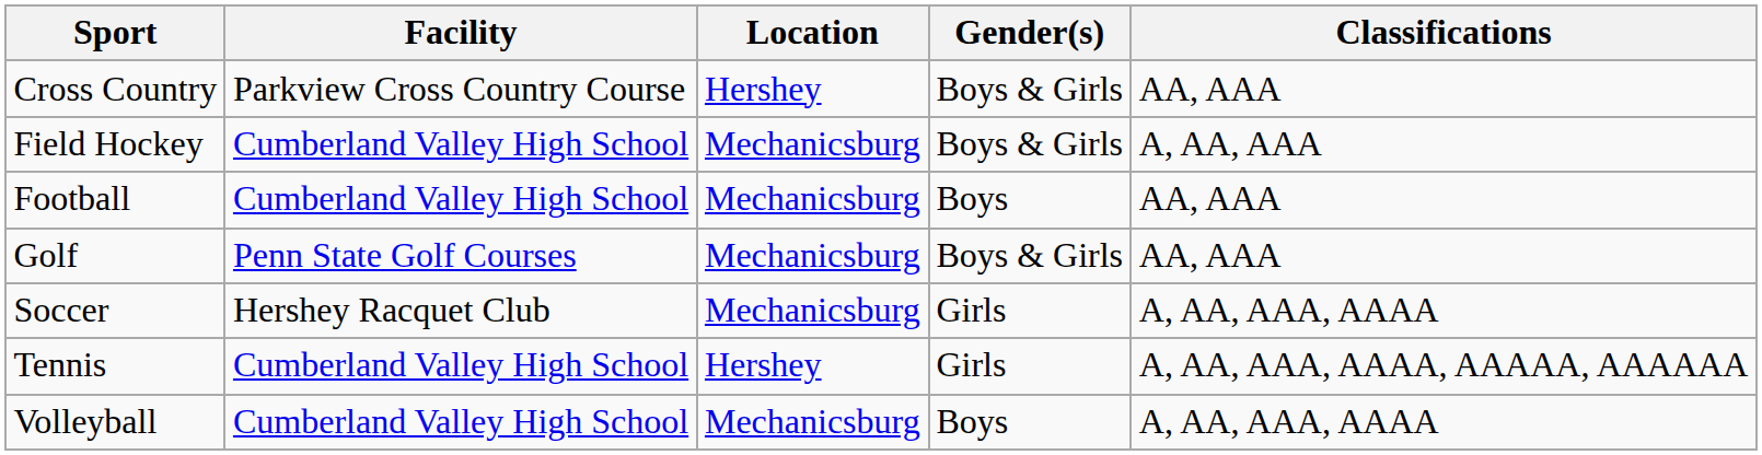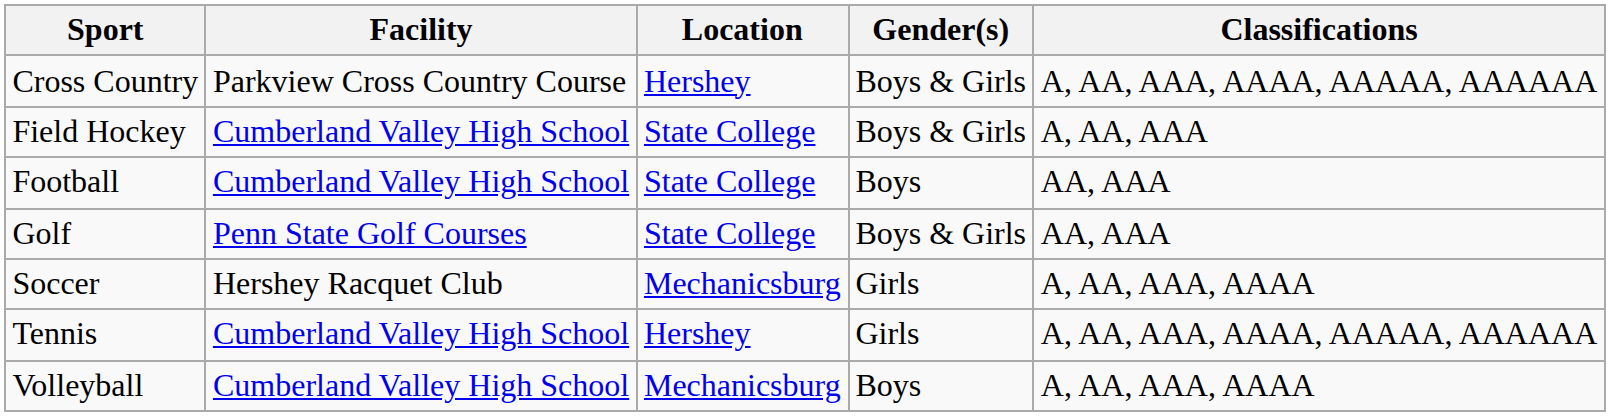 <table class="wikitable">
 <tr>
 <th>Sport</th>
 <th>Facility</th>
 <th>Location</th>
 <th>Gender(s)</th>
 <th>Classifications</th>
 </tr>
 <tr>
 <td>Cross Country</td>
 <td>Parkview Cross Country Course</td>
 <td><a href='#'>Hershey</a></td>
 <td>Boys & Girls</td>
-<td>AA, AAA</td>
+<td>A, AA, AAA, AAAA, AAAAA, AAAAAA</td>
 </tr>
 <tr>
 <td>Field Hockey</td>
 <td><a href='#'>Cumberland Valley High School</a></td>
-<td><a href='#'>Mechanicsburg</a></td>
+<td><a href='#'>State College</a></td>
 <td>Boys & Girls</td>
 <td>A, AA, AAA</td>
 </tr>
 <tr>
 <td>Football</td>
 <td><a href='#'>Cumberland Valley High School</a></td>
-<td><a href='#'>Mechanicsburg</a></td>
+<td><a href='#'>State College</a></td>
 <td>Boys</td>
 <td>AA, AAA</td>
 </tr>
 <tr>
 <td>Golf</td>
 <td><a href='#'>Penn State Golf Courses</a></td>
-<td><a href='#'>Mechanicsburg</a></td>
+<td><a href='#'>State College</a></td>
 <td>Boys & Girls</td>
 <td>AA, AAA</td>
 </tr>
 <tr>
 <td>Soccer</td>
 <td>Hershey Racquet Club</td>
 <td><a href='#'>Mechanicsburg</a></td>
 <td>Girls</td>
 <td>A, AA, AAA, AAAA</td>
 </tr>
 <tr>
 <td>Tennis</td>
 <td><a href='#'>Cumberland Valley High School</a></td>
 <td><a href='#'>Hershey</a></td>
 <td>Girls</td>
 <td>A, AA, AAA, AAAA, AAAAA, AAAAAA</td>
 </tr>
 <tr>
 <td>Volleyball</td>
 <td><a href='#'>Cumberland Valley High School</a></td>
 <td><a href='#'>Mechanicsburg</a></td>
 <td>Boys</td>
 <td>A, AA, AAA, AAAA</td>
 </tr>
 </table>
